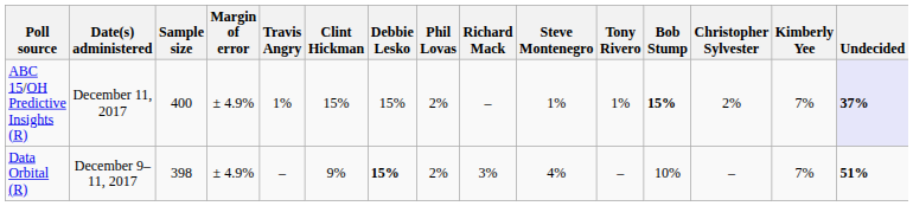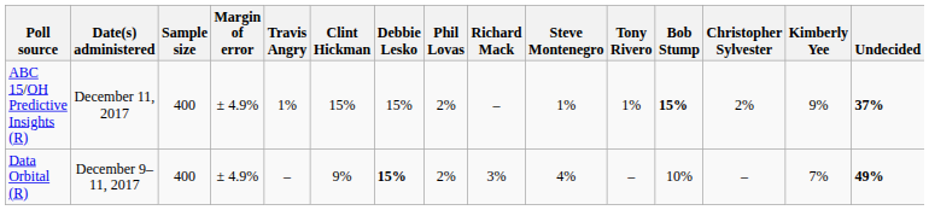 <table class="wikitable">
 <tr valign=bottom>
 <th>Poll source</th>
 <th>Date(s)<br>administered</th>
 <th>Sample<br>size</th>
 <th>Margin<br>of error</th>
 <th style="width:75px;">Travis<br>Angry</th>
 <th style="width:75px;">Clint<br>Hickman</th>
 <th style="width:75px;">Debbie<br>Lesko</th>
 <th style="width:75px;">Phil<br>Lovas</th>
 <th style="width:75px;">Richard<br>Mack</th>
 <th style="width:75px;">Steve<br>Montenegro</th>
 <th style="width:75px;">Tony<br>Rivero</th>
 <th style="width:75px;">Bob<br>Stump</th>
 <th style="width:75px;">Christopher<br>Sylvester</th>
 <th style="width:75px;">Kimberly<br>Yee</th>
 <th>Undecided</th>
 </tr>
 <tr>
 <td><a href='#'>ABC 15</a>/<a href='#'>OH Predictive Insights (R)</a></td>
 <td align=center>December 11, 2017</td>
 <td align=center>400</td>
 <td align=center>± 4.9%</td>
 <td align=center>1%</td>
 <td align=center>15%</td>
 <td align=center>15%</td>
 <td align=center>2%</td>
 <td align=center>–</td>
 <td align=center>1%</td>
 <td align=center>1%</td>
 <td><strong>15%</strong></td>
 <td align=center>2%</td>
-<td align=center>7%</td>
-<td style="background: lavender;"><strong>37%</strong></td>
+<td align=center>9%</td>
+<td><strong>37%</strong></td>
 </tr>
 <tr>
 <td><a href='#'>Data Orbital (R)</a></td>
 <td align=center>December 9–11, 2017</td>
-<td align=center>398</td>
+<td align=center>400</td>
 <td align=center>± 4.9%</td>
 <td align=center>–</td>
 <td align=center>9%</td>
 <td><strong>15%</strong></td>
 <td align=center>2%</td>
 <td align=center>3%</td>
 <td align=center>4%</td>
 <td align=center>–</td>
 <td align=center>10%</td>
 <td align=center>–</td>
 <td align=center>7%</td>
-<td><strong>51%</strong></td>
+<td><strong>49%</strong></td>
 </tr>
 </table>
